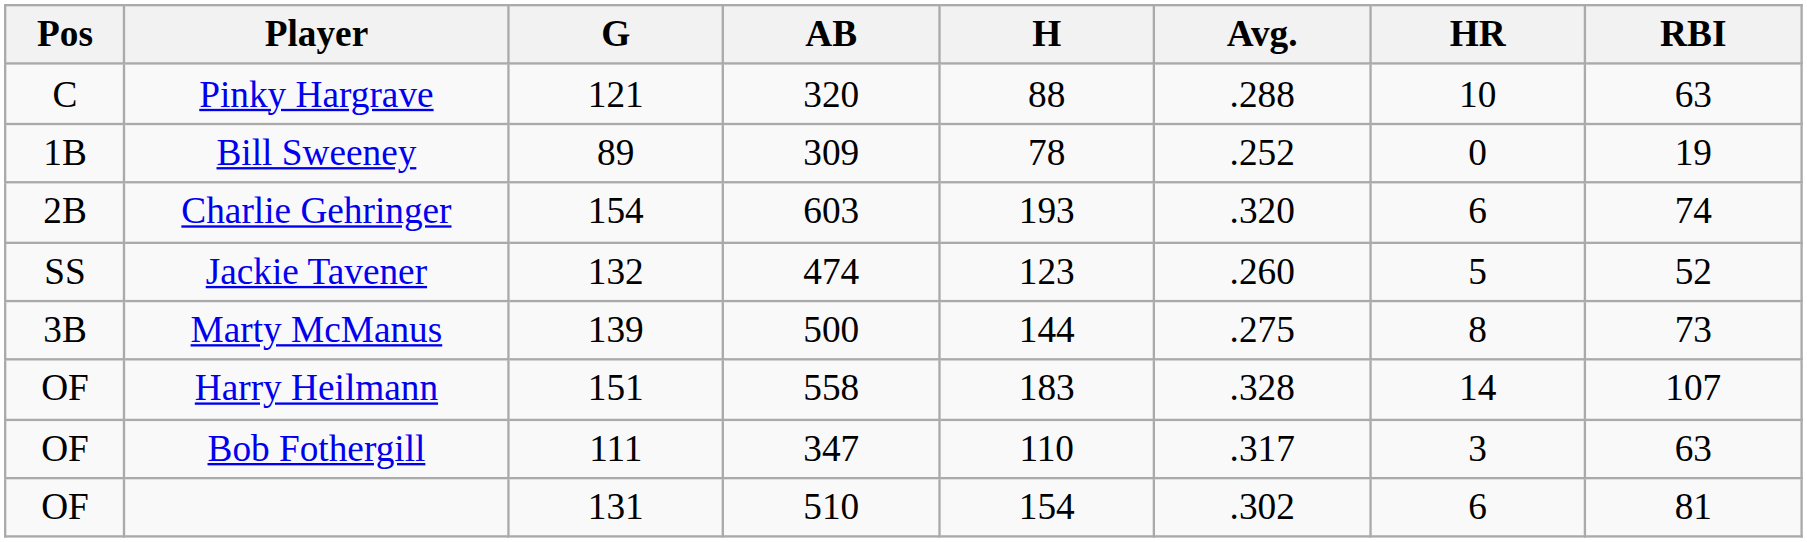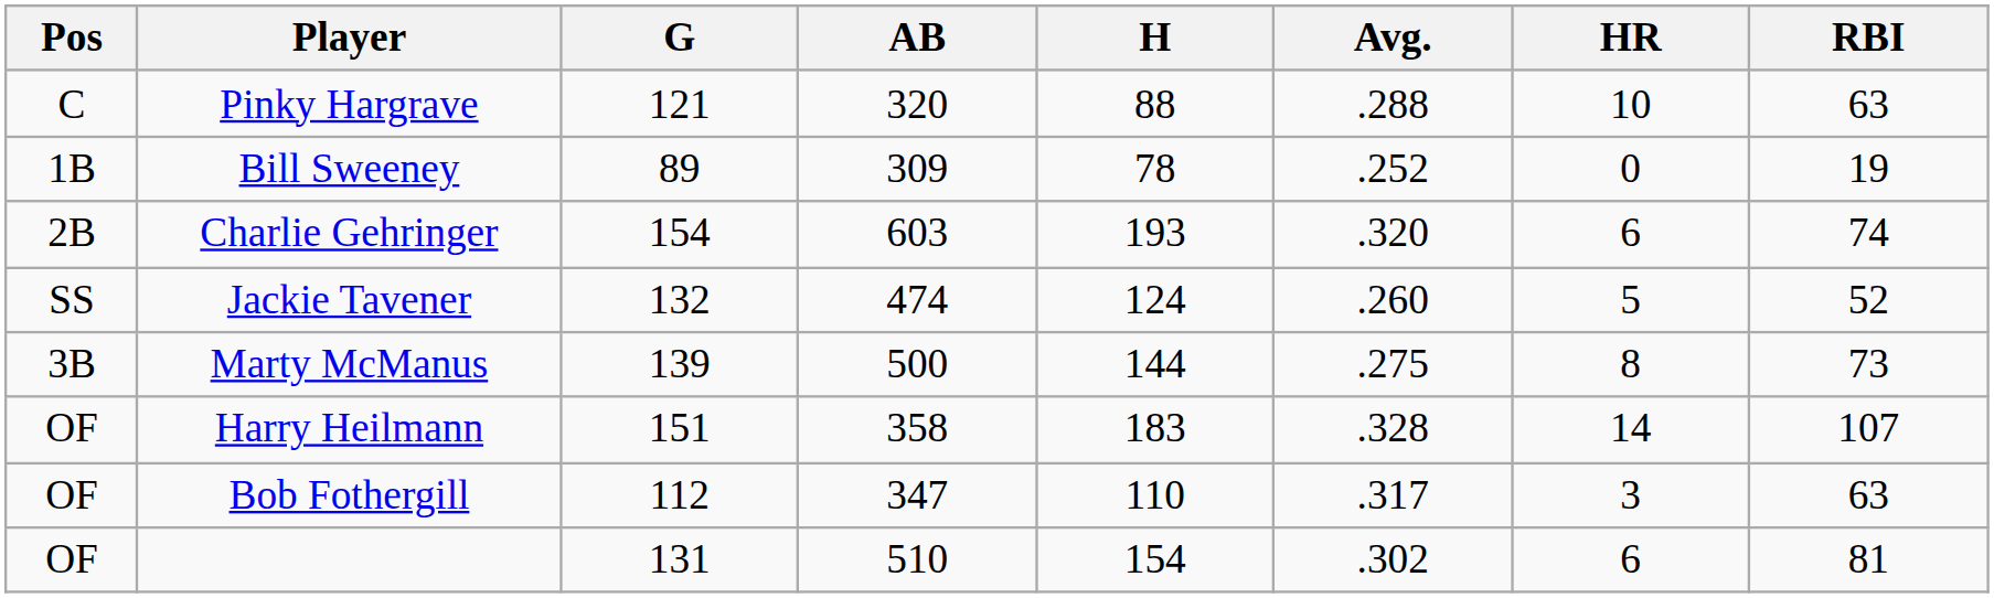 <table class="wikitable sortable">
 <tr>
 <th bgcolor="#DDDDFF" width="5%">Pos</th>
 <th bgcolor="#DDDDFF" width="16%">Player</th>
 <th bgcolor="#DDDDFF" width="9%">G</th>
 <th bgcolor="#DDDDFF" width="9%">AB</th>
 <th bgcolor="#DDDDFF" width="9%">H</th>
 <th bgcolor="#DDDDFF" width="9%">Avg.</th>
 <th bgcolor="#DDDDFF" width="9%">HR</th>
 <th bgcolor="#DDDDFF" width="9%">RBI</th>
 </tr>
 <tr align="center">
 <td>C</td>
 <td><a href='#'>Pinky Hargrave</a></td>
 <td>121</td>
 <td>320</td>
 <td>88</td>
 <td>.288</td>
 <td>10</td>
 <td>63</td>
 </tr>
 <tr align="center">
 <td>1B</td>
 <td><a href='#'>Bill Sweeney</a></td>
 <td>89</td>
 <td>309</td>
 <td>78</td>
 <td>.252</td>
 <td>0</td>
 <td>19</td>
 </tr>
 <tr align="center">
 <td>2B</td>
 <td><a href='#'>Charlie Gehringer</a></td>
 <td>154</td>
 <td>603</td>
 <td>193</td>
 <td>.320</td>
 <td>6</td>
 <td>74</td>
 </tr>
 <tr align="center">
 <td>SS</td>
 <td><a href='#'>Jackie Tavener</a></td>
 <td>132</td>
 <td>474</td>
-<td>123</td>
+<td>124</td>
 <td>.260</td>
 <td>5</td>
 <td>52</td>
 </tr>
 <tr align="center">
 <td>3B</td>
 <td><a href='#'>Marty McManus</a></td>
 <td>139</td>
 <td>500</td>
 <td>144</td>
 <td>.275</td>
 <td>8</td>
 <td>73</td>
 </tr>
 <tr align="center">
 <td>OF</td>
 <td><a href='#'>Harry Heilmann</a></td>
 <td>151</td>
-<td>558</td>
+<td>358</td>
 <td>183</td>
 <td>.328</td>
 <td>14</td>
 <td>107</td>
 </tr>
 <tr align="center">
 <td>OF</td>
 <td><a href='#'>Bob Fothergill</a></td>
-<td>111</td>
+<td>112</td>
 <td>347</td>
 <td>110</td>
 <td>.317</td>
 <td>3</td>
 <td>63</td>
 </tr>
 <tr align="center">
 <td>OF</td>
 <td></td>
 <td>131</td>
 <td>510</td>
 <td>154</td>
 <td>.302</td>
 <td>6</td>
 <td>81</td>
 </tr>
 </table>
